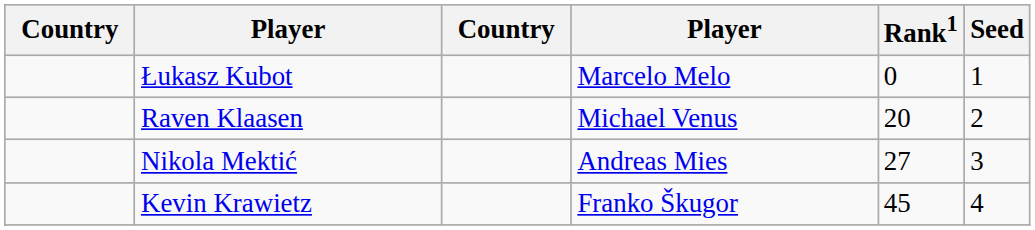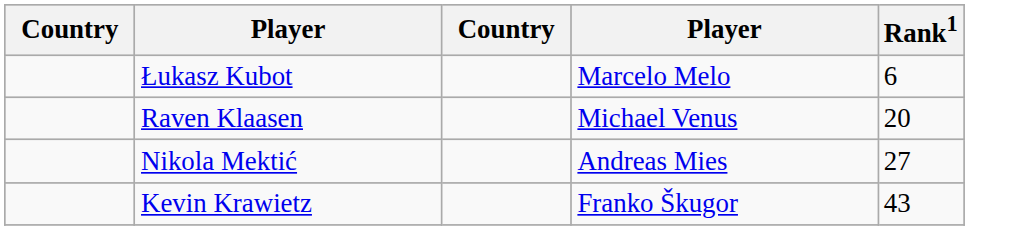 <table class="sortable wikitable">
 <tr>
 <th width="70">Country</th>
 <th width="175">Player</th>
 <th width="70">Country</th>
 <th width="175">Player</th>
 <th>Rank<sup>1</sup></th>
-<th>Seed</th>
 </tr>
 <tr>
 <td></td>
 <td><a href='#'>Łukasz Kubot</a></td>
 <td></td>
 <td><a href='#'>Marcelo Melo</a></td>
-<td>0</td>
-<td>1</td>
+<td>6</td>
 </tr>
 <tr>
 <td></td>
 <td><a href='#'>Raven Klaasen</a></td>
 <td></td>
 <td><a href='#'>Michael Venus</a></td>
 <td>20</td>
-<td>2</td>
 </tr>
 <tr>
 <td></td>
 <td><a href='#'>Nikola Mektić</a></td>
 <td></td>
 <td><a href='#'>Andreas Mies</a></td>
 <td>27</td>
-<td>3</td>
 </tr>
 <tr>
 <td></td>
 <td><a href='#'>Kevin Krawietz</a></td>
 <td></td>
 <td><a href='#'>Franko Škugor</a></td>
-<td>45</td>
-<td>4</td>
+<td>43</td>
 </tr>
 </table>
